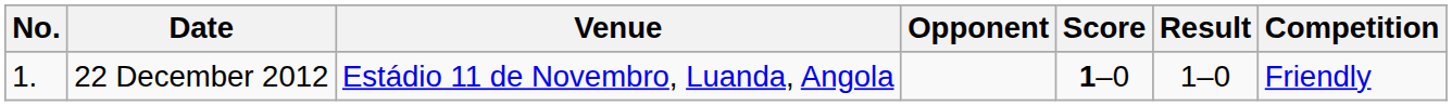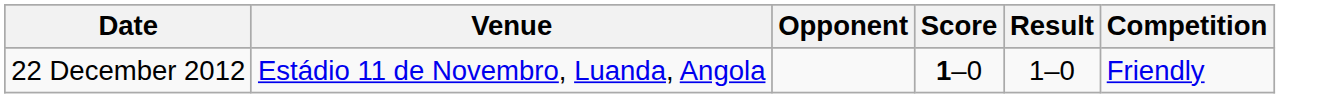 <table class="wikitable" style="font-size:100%;">
 <tr>
-<th>No.</th>
 <th>Date</th>
 <th>Venue</th>
 <th>Opponent</th>
 <th>Score</th>
 <th>Result</th>
 <th>Competition</th>
 </tr>
 <tr>
-<td>1.</td>
 <td>22 December 2012</td>
 <td><a href='#'>Estádio 11 de Novembro</a>, <a href='#'>Luanda</a>, <a href='#'>Angola</a></td>
 <td></td>
 <td align=center><strong>1</strong>–0</td>
 <td align=center>1–0</td>
 <td><a href='#'>Friendly</a></td>
 </tr>
 </table>
